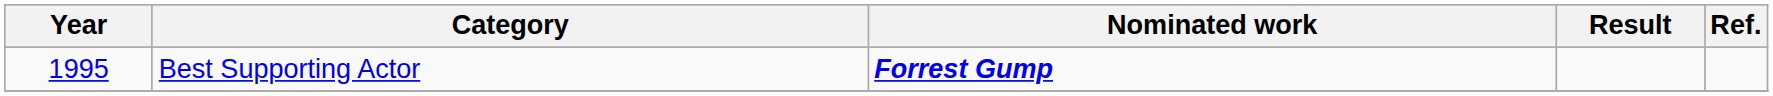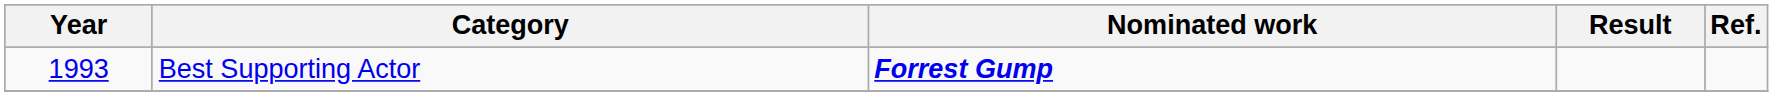 <table class=wikitable>
 <tr>
 <th scope="col" style="width:5em;">Year</th>
 <th scope="col" style="width:26em;">Category</th>
 <th scope="col" style="width:25em;">Nominated work</th>
 <th scope="col" style="width:5em;">Result</th>
 <th>Ref.</th>
 </tr>
 <tr>
-<td style="text-align:center;"><a href='#'>1995</a></td>
+<td style="text-align:center;"><a href='#'>1993</a></td>
 <td><a href='#'>Best Supporting Actor</a></td>
 <td><strong><em><a href='#'>Forrest Gump</a></em></strong></td>
 <td></td>
 <td style="text-align:center;"></td>
 </tr>
 <tr>
 </tr>
 </table>
